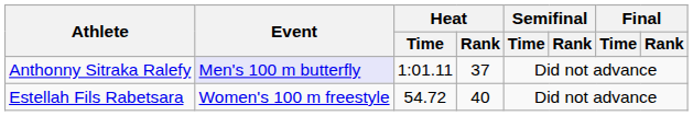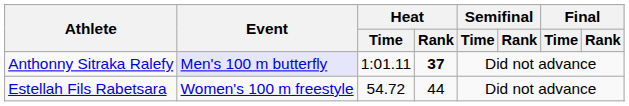 <table class=wikitable style="font-size:90%">
 <tr>
 <th rowspan="2">Athlete</th>
 <th rowspan="2">Event</th>
 <th colspan="2">Heat</th>
 <th colspan="2">Semifinal</th>
 <th colspan="2">Final</th>
 </tr>
 <tr style="font-size:95%">
 <th>Time</th>
 <th>Rank</th>
 <th>Time</th>
 <th>Rank</th>
 <th>Time</th>
 <th>Rank</th>
 </tr>
 <tr align=center>
 <td align=left><a href='#'>Anthonny Sitraka Ralefy</a></td>
 <td align=left style="background: lavender;"><a href='#'>Men's 100 m butterfly</a></td>
 <td>1:01.11</td>
-<td>37</td>
+<td><strong>37</strong></td>
 <td colspan=4>Did not advance</td>
 </tr>
 <tr align=center>
 <td align=left><a href='#'>Estellah Fils Rabetsara</a></td>
 <td align=left><a href='#'>Women's 100 m freestyle</a></td>
 <td>54.72</td>
-<td>40</td>
+<td>44</td>
 <td colspan=4>Did not advance</td>
 </tr>
 </table>
